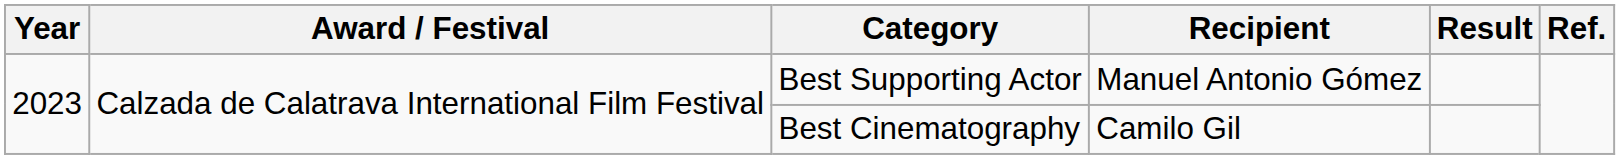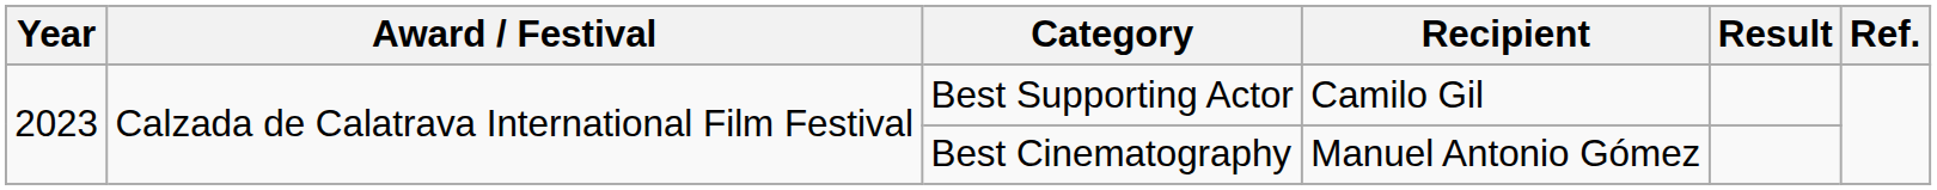 <table class="wikitable">
 <tr>
 <th>Year</th>
 <th>Award / Festival</th>
 <th>Category</th>
 <th>Recipient</th>
 <th>Result</th>
 <th>Ref.</th>
 </tr>
 <tr>
 <td rowspan="2">2023</td>
 <td rowspan="2">Calzada de Calatrava International Film Festival</td>
 <td>Best Supporting Actor</td>
-<td>Manuel Antonio Gómez</td>
+<td>Camilo Gil</td>
 <td></td>
 <td rowspan="2"></td>
 </tr>
 <tr>
 <td>Best Cinematography</td>
-<td>Camilo Gil</td>
+<td>Manuel Antonio Gómez</td>
 <td></td>
 </tr>
 </table>
